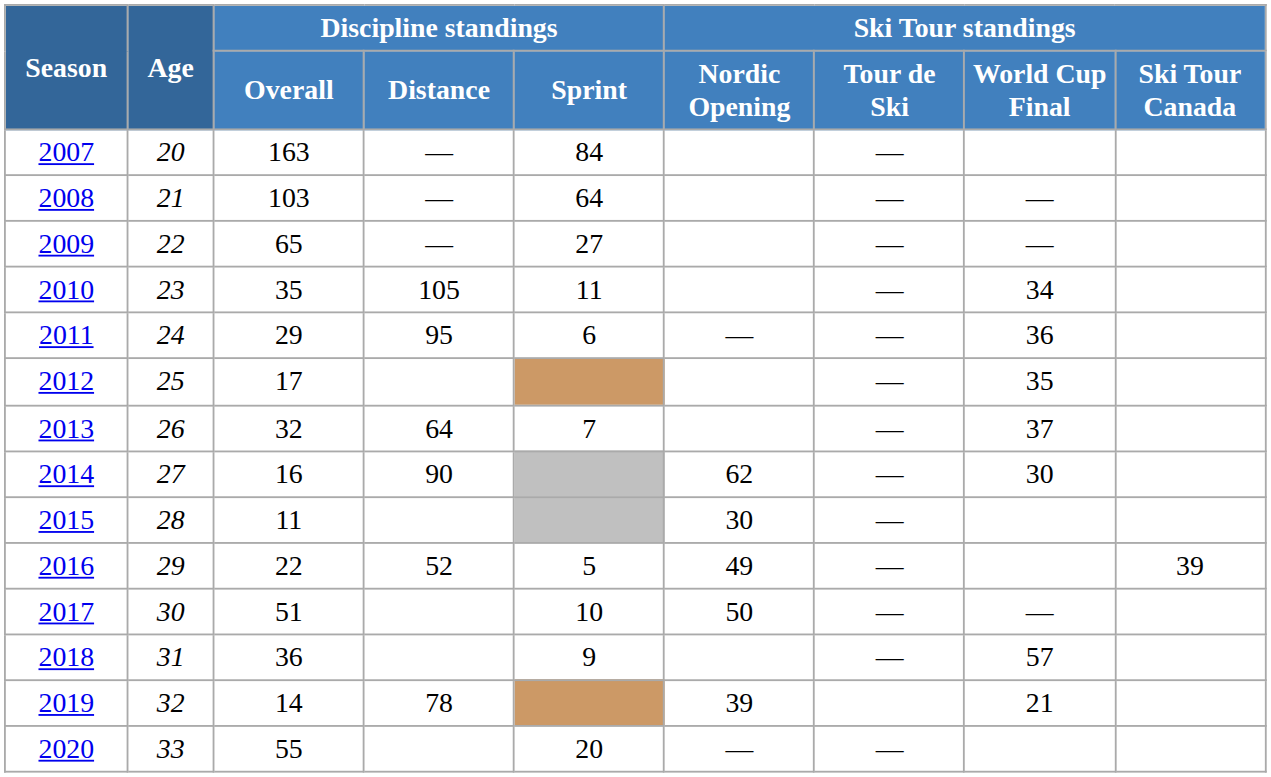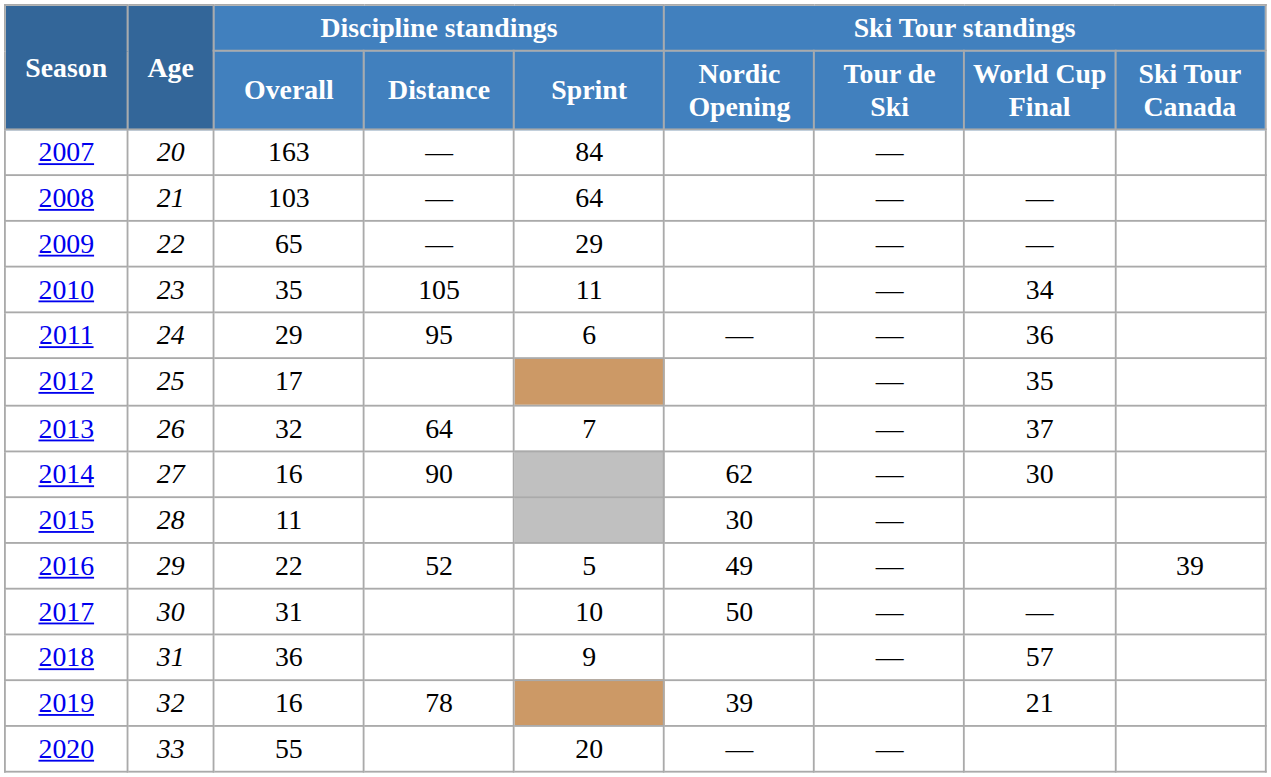 <table class="wikitable" style="font-size:95%; text-align:center; border:grey solid 1px; border-collapse:collapse; background:#ffffff;">
 <tr>
 <th style="background-color:#369; color:white; width:60px;" rowspan="2"> Season </th>
 <th style="background-color:#369; color:white; width:40px;" rowspan="2"> Age </th>
 <th style="background-color:#4180be; color:white;" colspan="3">Discipline standings</th>
 <th style="background-color:#4180be; color:white;" colspan="4">Ski Tour standings</th>
 </tr>
 <tr>
 <th style="background-color:#4180be; color:white; width:75px;">Overall</th>
 <th style="background-color:#4180be; color:white; width:75px;">Distance</th>
 <th style="background-color:#4180be; color:white; width:75px;">Sprint</th>
 <th style="background-color:#4180be; color:white; width:75px;">Nordic<br>Opening</th>
 <th style="background-color:#4180be; color:white; width:75px;">Tour de<br>Ski</th>
 <th style="background-color:#4180be; color:white; width:75px;">World Cup<br>Final</th>
 <th style="background-color:#4180be; color:white; width:75px;">Ski Tour<br>Canada</th>
 </tr>
 <tr>
 <td><a href='#'>2007</a></td>
 <td><em>20</em></td>
 <td>163</td>
 <td>—</td>
 <td>84</td>
 <td></td>
 <td>—</td>
 <td></td>
 <td></td>
 </tr>
 <tr>
 <td><a href='#'>2008</a></td>
 <td><em>21</em></td>
 <td>103</td>
 <td>—</td>
 <td>64</td>
 <td></td>
 <td>—</td>
 <td>—</td>
 <td></td>
 </tr>
 <tr>
 <td><a href='#'>2009</a></td>
 <td><em>22</em></td>
 <td>65</td>
 <td>—</td>
-<td>27</td>
+<td>29</td>
 <td></td>
 <td>—</td>
 <td>—</td>
 <td></td>
 </tr>
 <tr>
 <td><a href='#'>2010</a></td>
 <td><em>23</em></td>
 <td>35</td>
 <td>105</td>
 <td>11</td>
 <td></td>
 <td>—</td>
 <td>34</td>
 <td></td>
 </tr>
 <tr>
 <td><a href='#'>2011</a></td>
 <td><em>24</em></td>
 <td>29</td>
 <td>95</td>
 <td>6</td>
 <td>—</td>
 <td>—</td>
 <td>36</td>
 <td></td>
 </tr>
 <tr>
 <td><a href='#'>2012</a></td>
 <td><em>25</em></td>
 <td>17</td>
 <td></td>
 <td style="background:#c96;"></td>
 <td></td>
 <td>—</td>
 <td>35</td>
 <td></td>
 </tr>
 <tr>
 <td><a href='#'>2013</a></td>
 <td><em>26</em></td>
 <td>32</td>
 <td>64</td>
 <td>7</td>
 <td></td>
 <td>—</td>
 <td>37</td>
 <td></td>
 </tr>
 <tr>
 <td><a href='#'>2014</a></td>
 <td><em>27</em></td>
 <td>16</td>
 <td>90</td>
 <td style="background:silver;"></td>
 <td>62</td>
 <td>—</td>
 <td>30</td>
 <td></td>
 </tr>
 <tr>
 <td><a href='#'>2015</a></td>
 <td><em>28</em></td>
 <td>11</td>
 <td></td>
 <td style="background:silver;"></td>
 <td>30</td>
 <td>—</td>
 <td></td>
 <td></td>
 </tr>
 <tr>
 <td><a href='#'>2016</a></td>
 <td><em>29</em></td>
 <td>22</td>
 <td>52</td>
 <td>5</td>
 <td>49</td>
 <td>—</td>
 <td></td>
 <td>39</td>
 </tr>
 <tr>
 <td><a href='#'>2017</a></td>
 <td><em>30</em></td>
-<td>51</td>
+<td>31</td>
 <td></td>
 <td>10</td>
 <td>50</td>
 <td>—</td>
 <td>—</td>
 <td></td>
 </tr>
 <tr>
 <td><a href='#'>2018</a></td>
 <td><em>31</em></td>
 <td>36</td>
 <td></td>
 <td>9</td>
 <td></td>
 <td>—</td>
 <td>57</td>
 <td></td>
 </tr>
 <tr>
 <td><a href='#'>2019</a></td>
 <td><em>32</em></td>
-<td>14</td>
+<td>16</td>
 <td>78</td>
 <td style="background:#c96;"></td>
 <td>39</td>
 <td></td>
 <td>21</td>
 <td></td>
 </tr>
 <tr>
 <td><a href='#'>2020</a></td>
 <td><em>33</em></td>
 <td>55</td>
 <td></td>
 <td>20</td>
 <td>—</td>
 <td>—</td>
 <td></td>
 <td></td>
 </tr>
 </table>
